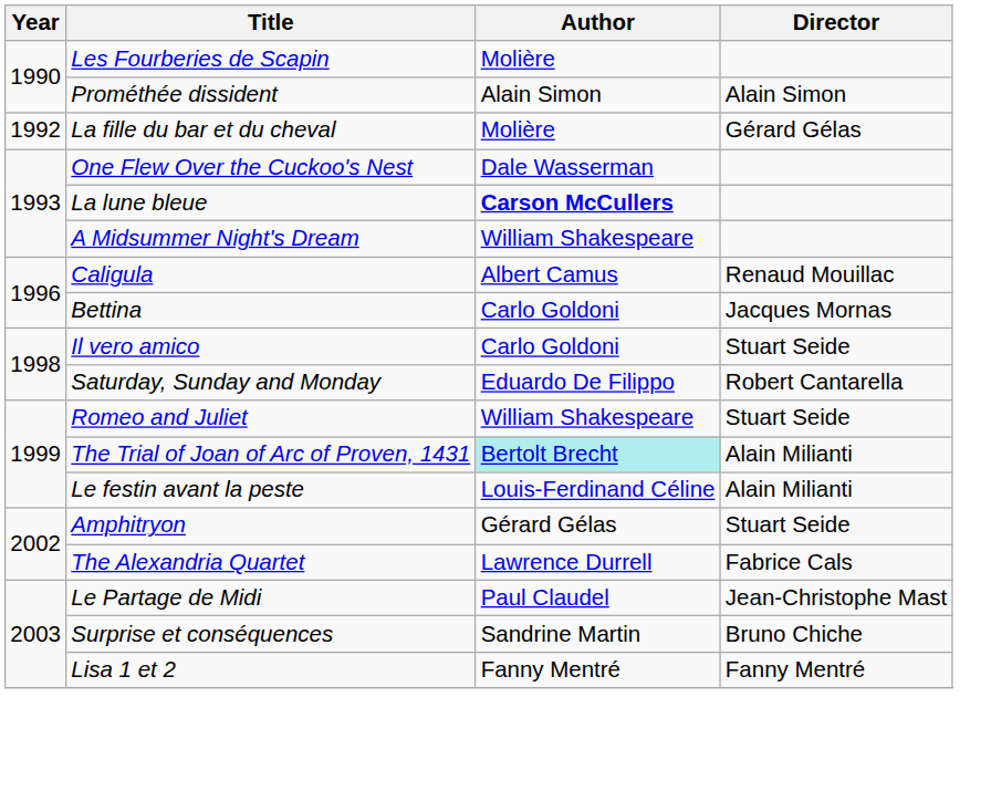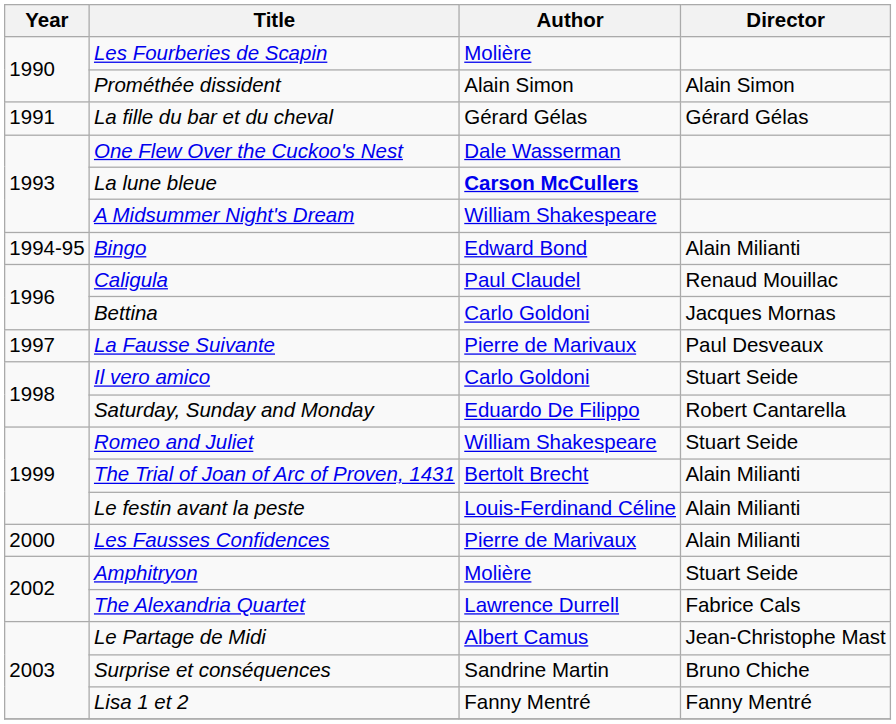 <table class="wikitable">
 <tr>
 <th>Year</th>
 <th>Title</th>
 <th>Author</th>
 <th>Director</th>
 </tr>
 <tr>
 <td rowspan=2>1990</td>
 <td><em><a href='#'>Les Fourberies de Scapin</a></em></td>
 <td><a href='#'>Molière</a></td>
 <td></td>
 </tr>
 <tr>
 <td><em>Prométhée dissident</em></td>
 <td>Alain Simon</td>
 <td>Alain Simon</td>
 </tr>
 <tr>
-<td>1992</td>
+<td>1991</td>
 <td><em>La fille du bar et du cheval</em></td>
-<td><a href='#'>Molière</a></td>
+<td>Gérard Gélas</td>
 <td>Gérard Gélas</td>
 </tr>
 <tr>
 <td rowspan=3>1993</td>
 <td><em><a href='#'>One Flew Over the Cuckoo's Nest</a></em></td>
 <td><a href='#'>Dale Wasserman</a></td>
 <td></td>
 </tr>
 <tr>
 <td><em>La lune bleue</em></td>
 <td><strong><a href='#'>Carson McCullers</a></strong></td>
 <td></td>
 </tr>
 <tr>
 <td><em><a href='#'>A Midsummer Night's Dream</a></em></td>
 <td><a href='#'>William Shakespeare</a></td>
 <td></td>
 </tr>
 <tr>
+<td>1994-95</td>
+<td><em><a href='#'>Bingo</a></em></td>
+<td><a href='#'>Edward Bond</a></td>
+<td>Alain Milianti</td>
+</tr>
+<tr>
 <td rowspan=2>1996</td>
 <td><em><a href='#'>Caligula</a></em></td>
-<td><a href='#'>Albert Camus</a></td>
+<td><a href='#'>Paul Claudel</a></td>
 <td>Renaud Mouillac</td>
 </tr>
 <tr>
 <td><em>Bettina</em></td>
 <td><a href='#'>Carlo Goldoni</a></td>
 <td>Jacques Mornas</td>
+</tr>
+<tr>
+<td>1997</td>
+<td><em><a href='#'>La Fausse Suivante</a></em></td>
+<td><a href='#'>Pierre de Marivaux</a></td>
+<td>Paul Desveaux</td>
 </tr>
 <tr>
 <td rowspan=2>1998</td>
 <td><em><a href='#'>Il vero amico</a></em></td>
 <td><a href='#'>Carlo Goldoni</a></td>
 <td>Stuart Seide</td>
 </tr>
 <tr>
 <td><em>Saturday, Sunday and Monday</em></td>
 <td><a href='#'>Eduardo De Filippo</a></td>
 <td>Robert Cantarella</td>
 </tr>
 <tr>
 <td rowspan=3>1999</td>
 <td><em><a href='#'>Romeo and Juliet</a></em></td>
 <td><a href='#'>William Shakespeare</a></td>
 <td>Stuart Seide</td>
 </tr>
 <tr>
 <td><em><a href='#'>The Trial of Joan of Arc of Proven, 1431</a></em></td>
-<td style="background: paleturquoise;"><a href='#'>Bertolt Brecht</a></td>
+<td><a href='#'>Bertolt Brecht</a></td>
 <td>Alain Milianti</td>
 </tr>
 <tr>
 <td><em>Le festin avant la peste</em></td>
 <td><a href='#'>Louis-Ferdinand Céline</a></td>
 <td>Alain Milianti</td>
 </tr>
 <tr>
+<td>2000</td>
+<td><em><a href='#'>Les Fausses Confidences</a></em></td>
+<td><a href='#'>Pierre de Marivaux</a></td>
+<td>Alain Milianti</td>
+</tr>
+<tr>
 <td rowspan=2>2002</td>
 <td><em><a href='#'>Amphitryon</a></em></td>
-<td>Gérard Gélas</td>
+<td><a href='#'>Molière</a></td>
 <td>Stuart Seide</td>
 </tr>
 <tr>
 <td><em><a href='#'>The Alexandria Quartet</a></em></td>
 <td><a href='#'>Lawrence Durrell</a></td>
 <td>Fabrice Cals</td>
 </tr>
 <tr>
 <td rowspan=3>2003</td>
 <td><em>Le Partage de Midi</em></td>
-<td><a href='#'>Paul Claudel</a></td>
+<td><a href='#'>Albert Camus</a></td>
 <td>Jean-Christophe Mast</td>
 </tr>
 <tr>
 <td><em>Surprise et conséquences</em></td>
 <td>Sandrine Martin</td>
 <td>Bruno Chiche</td>
 </tr>
 <tr>
 <td><em>Lisa 1 et 2</em></td>
 <td>Fanny Mentré</td>
 <td>Fanny Mentré</td>
 </tr>
 <tr>
 </tr>
 </table>
